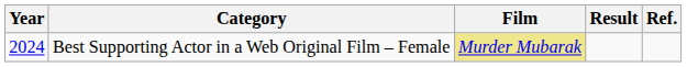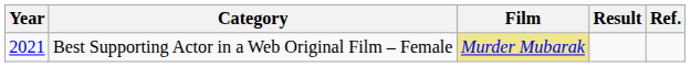 <table class="wikitable">
 <tr>
 <th>Year</th>
 <th>Category</th>
 <th>Film</th>
 <th>Result</th>
 <th>Ref.</th>
 </tr>
 <tr>
-<td><a href='#'>2024</a></td>
+<td><a href='#'>2021</a></td>
 <td>Best Supporting Actor in a Web Original Film – Female</td>
 <td style="background: khaki;"><em><a href='#'>Murder Mubarak</a></em></td>
 <td></td>
 <td></td>
 </tr>
 </table>
